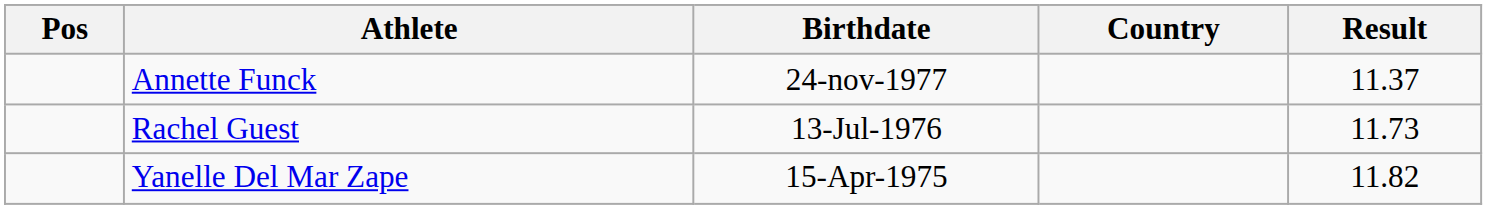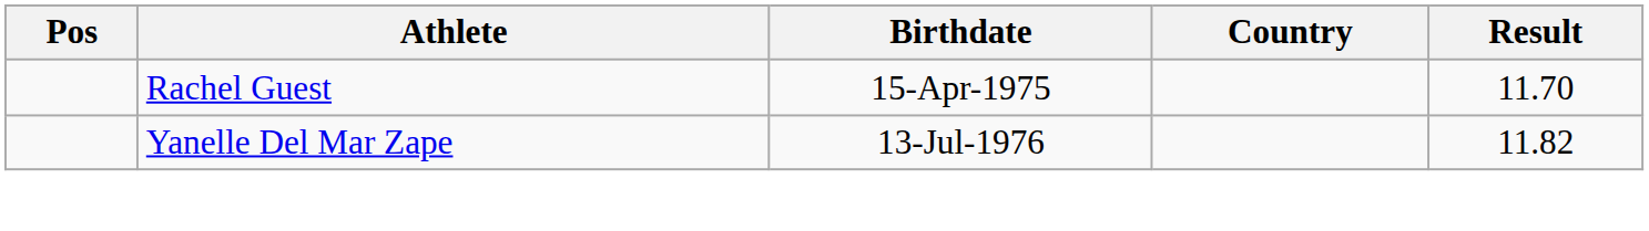 <table class="wikitable"  style="text-align:center; width:60%;">
 <tr>
 <th>Pos</th>
 <th>Athlete</th>
 <th>Birthdate</th>
 <th>Country</th>
 <th>Result</th>
 </tr>
 <tr>
 <td align=center></td>
-<td align=left><a href='#'>Annette Funck</a></td>
-<td>24-nov-1977</td>
+<td align=left><a href='#'>Rachel Guest</a></td>
+<td>15-Apr-1975</td>
 <td align=left></td>
-<td>11.37</td>
-</tr>
-<tr>
-<td align=center></td>
-<td align=left><a href='#'>Rachel Guest</a></td>
-<td>13-Jul-1976</td>
-<td align=left></td>
-<td>11.73</td>
+<td>11.70</td>
 </tr>
 <tr>
 <td align=center></td>
 <td align=left><a href='#'>Yanelle Del Mar Zape</a></td>
-<td>15-Apr-1975</td>
+<td>13-Jul-1976</td>
 <td align=left></td>
 <td>11.82</td>
 </tr>
 </table>
